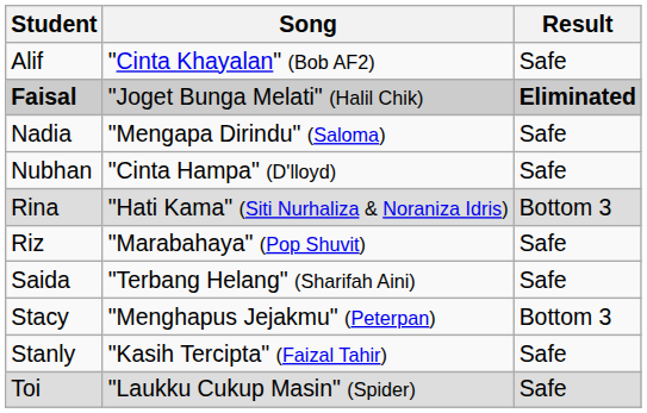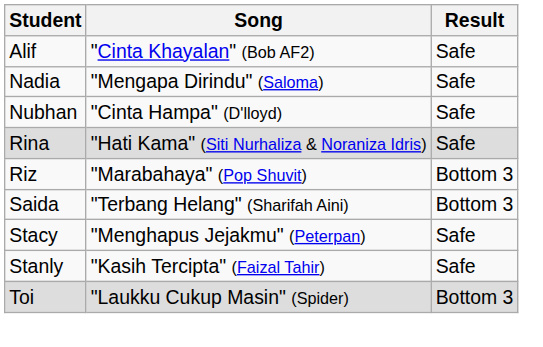 <table class="wikitable" style="font-size:90%;">
 <tr>
 <th>Student</th>
 <th>Song</th>
 <th>Result</th>
 </tr>
 <tr>
 <td>Alif</td>
 <td>"<a href='#'>Cinta Khayalan</a>" <small>(Bob AF2)</small></td>
 <td>Safe</td>
-</tr>
-<tr bgcolor="#CCCCCC">
-<td><strong>Faisal</strong></td>
-<td>"Joget Bunga Melati" <small>(Halil Chik)</small></td>
-<td><strong>Eliminated</strong></td>
 </tr>
 <tr>
 <td>Nadia</td>
 <td>"Mengapa Dirindu" <small>(<a href='#'>Saloma</a>)</small></td>
 <td>Safe</td>
 </tr>
 <tr>
 <td>Nubhan</td>
 <td>"Cinta Hampa" <small>(D'lloyd)</small></td>
 <td>Safe</td>
 </tr>
 <tr bgcolor="#DDDDDD">
 <td>Rina</td>
 <td>"Hati Kama" <small>(<a href='#'>Siti Nurhaliza</a> & <a href='#'>Noraniza Idris</a>)</small></td>
-<td>Bottom 3</td>
+<td>Safe</td>
 </tr>
 <tr>
 <td>Riz</td>
 <td>"Marabahaya" <small>(<a href='#'>Pop Shuvit</a>)</small></td>
-<td>Safe</td>
+<td>Bottom 3</td>
 </tr>
 <tr>
 <td>Saida</td>
 <td>"Terbang Helang" <small>(Sharifah Aini)</small></td>
-<td>Safe</td>
+<td>Bottom 3</td>
 </tr>
 <tr>
 <td>Stacy</td>
 <td>"Menghapus Jejakmu" <small>(<a href='#'>Peterpan</a>)</small></td>
-<td>Bottom 3</td>
+<td>Safe</td>
 </tr>
 <tr>
 <td>Stanly</td>
 <td>"Kasih Tercipta" <small>(<a href='#'>Faizal Tahir</a>)</small></td>
 <td>Safe</td>
 </tr>
 <tr bgcolor="#DDDDDD">
 <td>Toi</td>
 <td>"Laukku Cukup Masin" <small>(Spider)</small></td>
-<td>Safe</td>
+<td>Bottom 3</td>
 </tr>
 </table>
